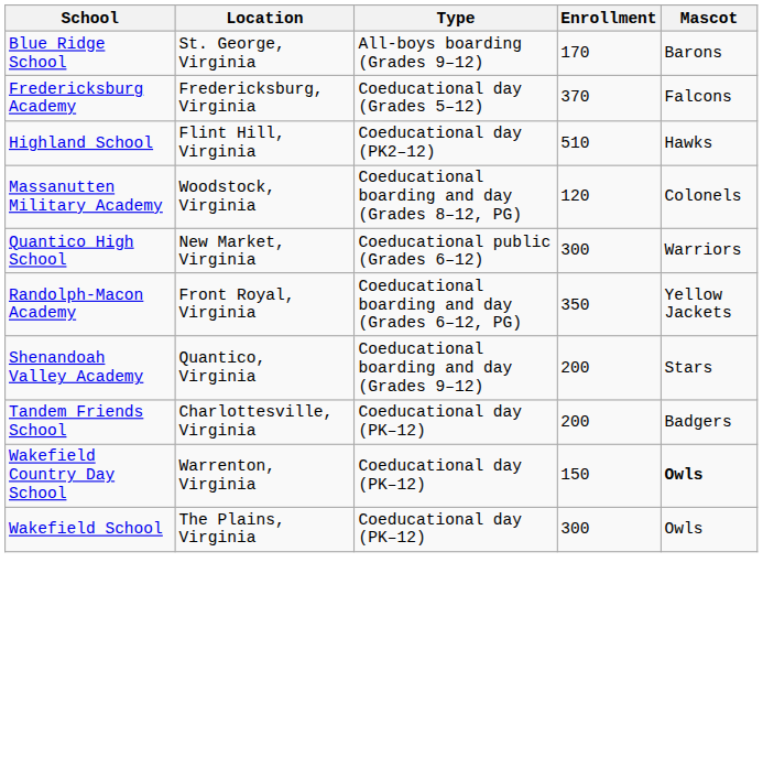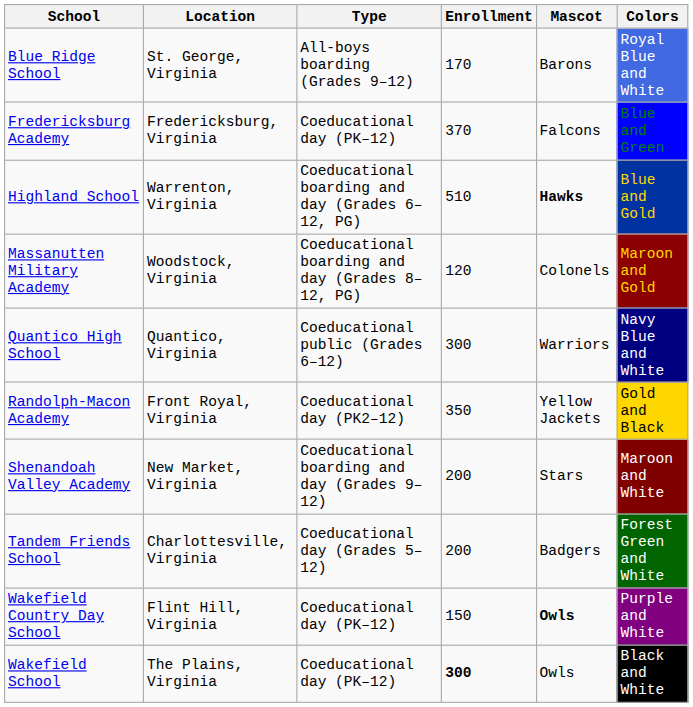 <table class="wikitable sortable">
 <tr>
 <th>School</th>
 <th>Location</th>
 <th>Type</th>
 <th>Enrollment</th>
 <th>Mascot</th>
+<th>Colors</th>
 </tr>
 <tr>
 <td><a href='#'>Blue Ridge School</a></td>
 <td>St. George, Virginia</td>
 <td>All-boys boarding (Grades 9–12)</td>
 <td>170</td>
 <td>Barons</td>
+<td style="background-color:#4169E1; color:#FFFFFF;">Royal Blue and White</td>
 </tr>
 <tr>
 <td><a href='#'>Fredericksburg Academy</a></td>
 <td>Fredericksburg, Virginia</td>
-<td>Coeducational day (Grades 5–12)</td>
+<td>Coeducational day (PK–12)</td>
 <td>370</td>
 <td>Falcons</td>
+<td style="background-color:#0000FF; color:#008000;">Blue and Green</td>
 </tr>
 <tr>
 <td><a href='#'>Highland School</a></td>
-<td>Flint Hill, Virginia</td>
-<td>Coeducational day (PK2–12)</td>
+<td>Warrenton, Virginia</td>
+<td>Coeducational boarding and day (Grades 6–12, PG)</td>
 <td>510</td>
-<td>Hawks</td>
+<td><strong>Hawks</strong></td>
+<td style="background-color:#0033A0; color:#FFD700;">Blue and Gold</td>
 </tr>
 <tr>
 <td><a href='#'>Massanutten Military Academy</a></td>
 <td>Woodstock, Virginia</td>
 <td>Coeducational boarding and day (Grades 8–12, PG)</td>
 <td>120</td>
 <td>Colonels</td>
+<td style="background-color:#8B0000; color:#FFD700;">Maroon and Gold</td>
 </tr>
 <tr>
 <td><a href='#'>Quantico High School</a></td>
-<td>New Market, Virginia</td>
+<td>Quantico, Virginia</td>
 <td>Coeducational public (Grades 6–12)</td>
 <td>300</td>
 <td>Warriors</td>
+<td style="background-color:#000080; color:#FFFFFF;">Navy Blue and White</td>
 </tr>
 <tr>
 <td><a href='#'>Randolph-Macon Academy</a></td>
 <td>Front Royal, Virginia</td>
-<td>Coeducational boarding and day (Grades 6–12, PG)</td>
+<td>Coeducational day (PK2–12)</td>
 <td>350</td>
 <td>Yellow Jackets</td>
+<td style="background-color:#FFD700; color:#000000;">Gold and Black</td>
 </tr>
 <tr>
 <td><a href='#'>Shenandoah Valley Academy</a></td>
-<td>Quantico, Virginia</td>
+<td>New Market, Virginia</td>
 <td>Coeducational boarding and day (Grades 9–12)</td>
 <td>200</td>
 <td>Stars</td>
+<td style="background-color:#800000; color:#FFFFFF;">Maroon and White</td>
 </tr>
 <tr>
 <td><a href='#'>Tandem Friends School</a></td>
 <td>Charlottesville, Virginia</td>
-<td>Coeducational day (PK–12)</td>
+<td>Coeducational day (Grades 5–12)</td>
 <td>200</td>
 <td>Badgers</td>
+<td style="background-color:#006400; color:#FFFFFF;">Forest Green and White</td>
 </tr>
 <tr>
 <td><a href='#'>Wakefield Country Day School</a></td>
-<td>Warrenton, Virginia</td>
+<td>Flint Hill, Virginia</td>
 <td>Coeducational day (PK–12)</td>
 <td>150</td>
 <td><strong>Owls</strong></td>
+<td style="background-color:#800080; color:#FFFFFF;">Purple and White</td>
 </tr>
 <tr>
 <td><a href='#'>Wakefield School</a></td>
 <td>The Plains, Virginia</td>
 <td>Coeducational day (PK–12)</td>
-<td>300</td>
+<td><strong>300</strong></td>
 <td>Owls</td>
+<td style="background-color:#000000; color:#FFFFFF;">Black and White</td>
 </tr>
 </table>
